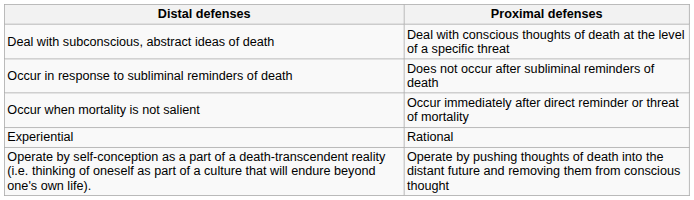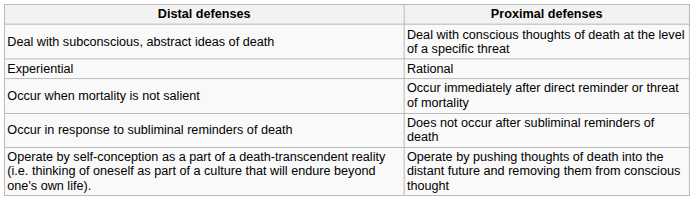 <table class="wikitable">
 <tr>
 <th>Distal defenses</th>
 <th>Proximal defenses</th>
 </tr>
 <tr>
 <td>Deal with subconscious, abstract ideas of death</td>
 <td>Deal with conscious thoughts of death at the level of a specific threat</td>
 </tr>
 <tr>
-<td>Occur in response to subliminal reminders of death</td>
-<td>Does not occur after subliminal reminders of death</td>
+<td>Experiential</td>
+<td>Rational</td>
 </tr>
 <tr>
 <td>Occur when mortality is not salient</td>
 <td>Occur immediately after direct reminder or threat of mortality</td>
 </tr>
 <tr>
-<td>Experiential</td>
-<td>Rational</td>
+<td>Occur in response to subliminal reminders of death</td>
+<td>Does not occur after subliminal reminders of death</td>
 </tr>
 <tr>
 <td>Operate by self-conception as a part of a death-transcendent reality (i.e. thinking of oneself as part of a culture that will endure beyond one's own life).</td>
 <td>Operate by pushing thoughts of death into the distant future and removing them from conscious thought</td>
 </tr>
 </table>
